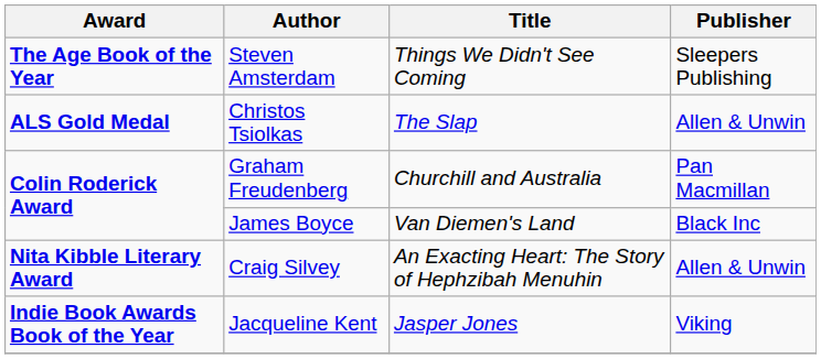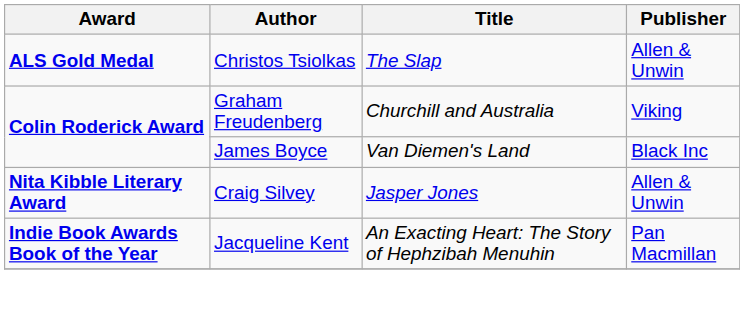 <table class="wikitable" width=100%>
 <tr>
 <th>Award</th>
 <th>Author</th>
 <th>Title</th>
 <th>Publisher</th>
-</tr>
-<tr>
-<td><strong><a href='#'>The Age Book of the Year</a></strong></td>
-<td><a href='#'>Steven Amsterdam</a></td>
-<td><em>Things We Didn't See Coming</em></td>
-<td>Sleepers Publishing</td>
 </tr>
 <tr>
 <td><strong><a href='#'>ALS Gold Medal</a></strong></td>
 <td><a href='#'>Christos Tsiolkas</a></td>
 <td><em><a href='#'>The Slap</a></em></td>
 <td><a href='#'>Allen & Unwin</a></td>
 </tr>
 <tr>
 <td rowspan=2><strong><a href='#'>Colin Roderick Award</a></strong></td>
 <td><a href='#'>Graham Freudenberg</a></td>
 <td><em>Churchill and Australia</em></td>
-<td><a href='#'>Pan Macmillan</a></td>
+<td><a href='#'>Viking</a></td>
 </tr>
 <tr>
 <td><a href='#'>James Boyce</a></td>
 <td><em>Van Diemen's Land</em></td>
 <td><a href='#'>Black Inc</a></td>
 </tr>
 <tr>
 <td><strong><a href='#'>Nita Kibble Literary Award</a></strong></td>
 <td><a href='#'>Craig Silvey</a></td>
-<td><em>An Exacting Heart: The Story of Hephzibah Menuhin</em></td>
+<td><em><a href='#'>Jasper Jones</a></em></td>
 <td><a href='#'>Allen & Unwin</a></td>
 </tr>
 <tr>
 <td><strong><a href='#'>Indie Book Awards Book of the Year</a></strong></td>
 <td><a href='#'>Jacqueline Kent</a></td>
-<td><em><a href='#'>Jasper Jones</a></em></td>
-<td><a href='#'>Viking</a></td>
+<td><em>An Exacting Heart: The Story of Hephzibah Menuhin</em></td>
+<td><a href='#'>Pan Macmillan</a></td>
 </tr>
 <tr>
 </tr>
 </table>
